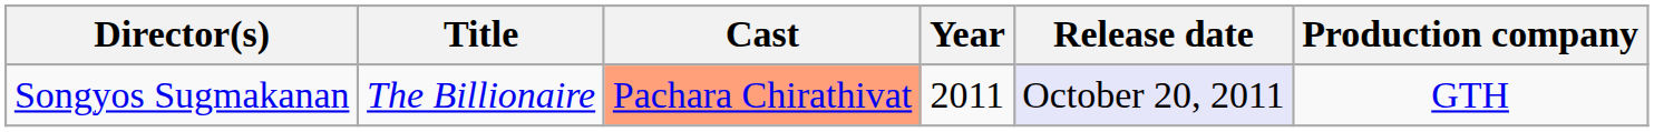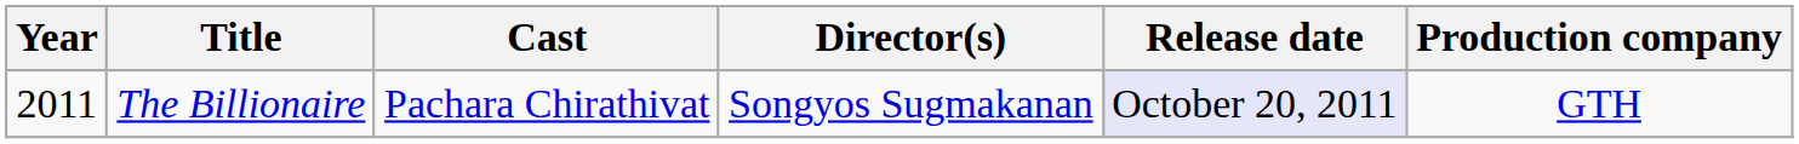 <table class="wikitable plainrowheaders" style="text-align:center;">
 <tr>
-<th>Director(s)</th>
+<th>Year</th>
 <th>Title</th>
 <th>Cast</th>
-<th>Year</th>
+<th>Director(s)</th>
 <th>Release date</th>
 <th>Production company</th>
 </tr>
 <tr>
+<td>2011</td>
+<td><em><a href='#'>The Billionaire</a></em></td>
+<td><a href='#'>Pachara Chirathivat</a></td>
 <td><a href='#'>Songyos Sugmakanan</a></td>
-<td><em><a href='#'>The Billionaire</a></em></td>
-<td style="background: lightsalmon;"><a href='#'>Pachara Chirathivat</a></td>
-<td>2011</td>
 <td style="background: lavender;">October 20, 2011</td>
 <td><a href='#'>GTH</a></td>
 </tr>
 </table>
